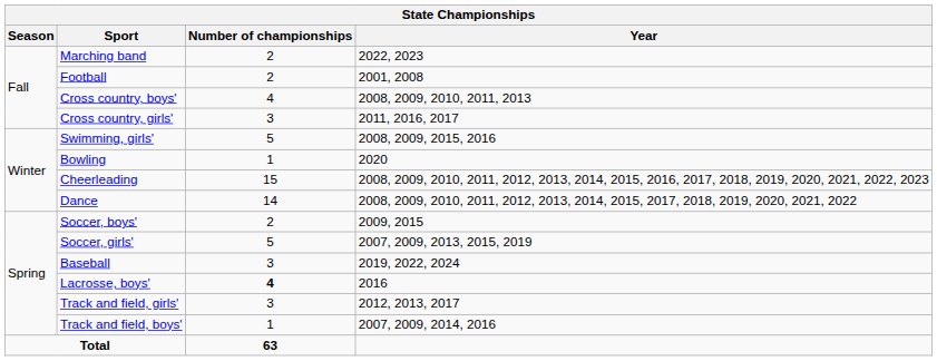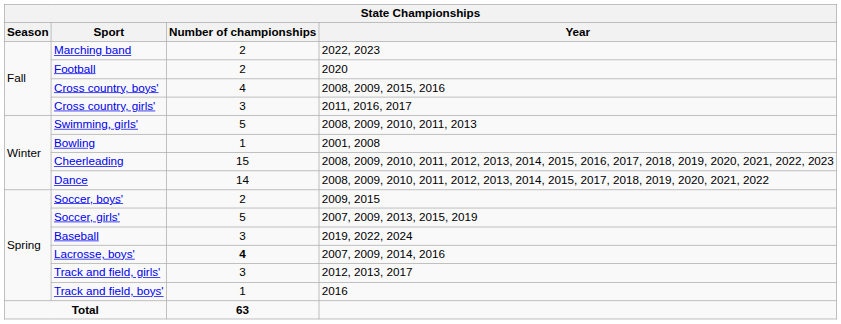 <table class="wikitable">
 <tr>
 <th colspan="4">State Championships</th>
 </tr>
 <tr>
 <th>Season</th>
 <th>Sport</th>
 <th>Number of championships</th>
 <th>Year</th>
 </tr>
 <tr>
 <td rowspan="4">Fall</td>
 <td><a href='#'>Marching band</a></td>
 <td style="text-align:center;">2</td>
 <td>2022, 2023</td>
 </tr>
 <tr>
 <td><a href='#'>Football</a></td>
 <td style="text-align:center;">2</td>
-<td>2001, 2008</td>
+<td>2020</td>
 </tr>
 <tr>
 <td><a href='#'>Cross country, boys'</a></td>
 <td style="text-align:center;">4</td>
-<td>2008, 2009, 2010, 2011, 2013</td>
+<td>2008, 2009, 2015, 2016</td>
 </tr>
 <tr>
 <td><a href='#'>Cross country, girls'</a></td>
 <td style="text-align:center;">3</td>
 <td>2011, 2016, 2017</td>
 </tr>
 <tr>
 <td rowspan="4">Winter</td>
 <td><a href='#'>Swimming, girls'</a></td>
 <td style="text-align:center;">5</td>
-<td>2008, 2009, 2015, 2016</td>
+<td>2008, 2009, 2010, 2011, 2013</td>
 </tr>
 <tr>
 <td><a href='#'>Bowling</a></td>
 <td style="text-align:center;">1</td>
-<td>2020</td>
+<td>2001, 2008</td>
 </tr>
 <tr>
 <td><a href='#'>Cheerleading</a></td>
 <td style="text-align:center;">15</td>
 <td>2008, 2009, 2010, 2011, 2012, 2013, 2014, 2015, 2016, 2017, 2018, 2019, 2020, 2021, 2022, 2023</td>
 </tr>
 <tr>
 <td><a href='#'>Dance</a></td>
 <td style="text-align:center;">14</td>
 <td>2008, 2009, 2010, 2011, 2012, 2013, 2014, 2015, 2017, 2018, 2019, 2020, 2021, 2022</td>
 </tr>
 <tr>
 <td rowspan="6">Spring</td>
 <td><a href='#'>Soccer, boys'</a></td>
 <td style="text-align:center;">2</td>
 <td>2009, 2015</td>
 </tr>
 <tr>
 <td><a href='#'>Soccer, girls'</a></td>
 <td style="text-align:center;">5</td>
 <td>2007, 2009, 2013, 2015, 2019</td>
 </tr>
 <tr>
 <td><a href='#'>Baseball</a></td>
 <td style="text-align:center;">3</td>
 <td>2019, 2022, 2024</td>
 </tr>
 <tr>
 <td><a href='#'>Lacrosse, boys'</a></td>
 <td style="text-align:center;"><strong>4</strong></td>
-<td>2016</td>
+<td>2007, 2009, 2014, 2016</td>
 </tr>
 <tr>
 <td><a href='#'>Track and field, girls'</a></td>
 <td style="text-align:center;">3</td>
 <td>2012, 2013, 2017</td>
 </tr>
 <tr>
 <td><a href='#'>Track and field, boys'</a></td>
 <td style="text-align:center;">1</td>
-<td>2007, 2009, 2014, 2016</td>
+<td>2016</td>
 </tr>
 <tr>
 <td colspan="2" style="text-align:center;"><strong>Total</strong></td>
 <td style="text-align:center;"><strong>63</strong></td>
 <td></td>
 </tr>
 </table>
